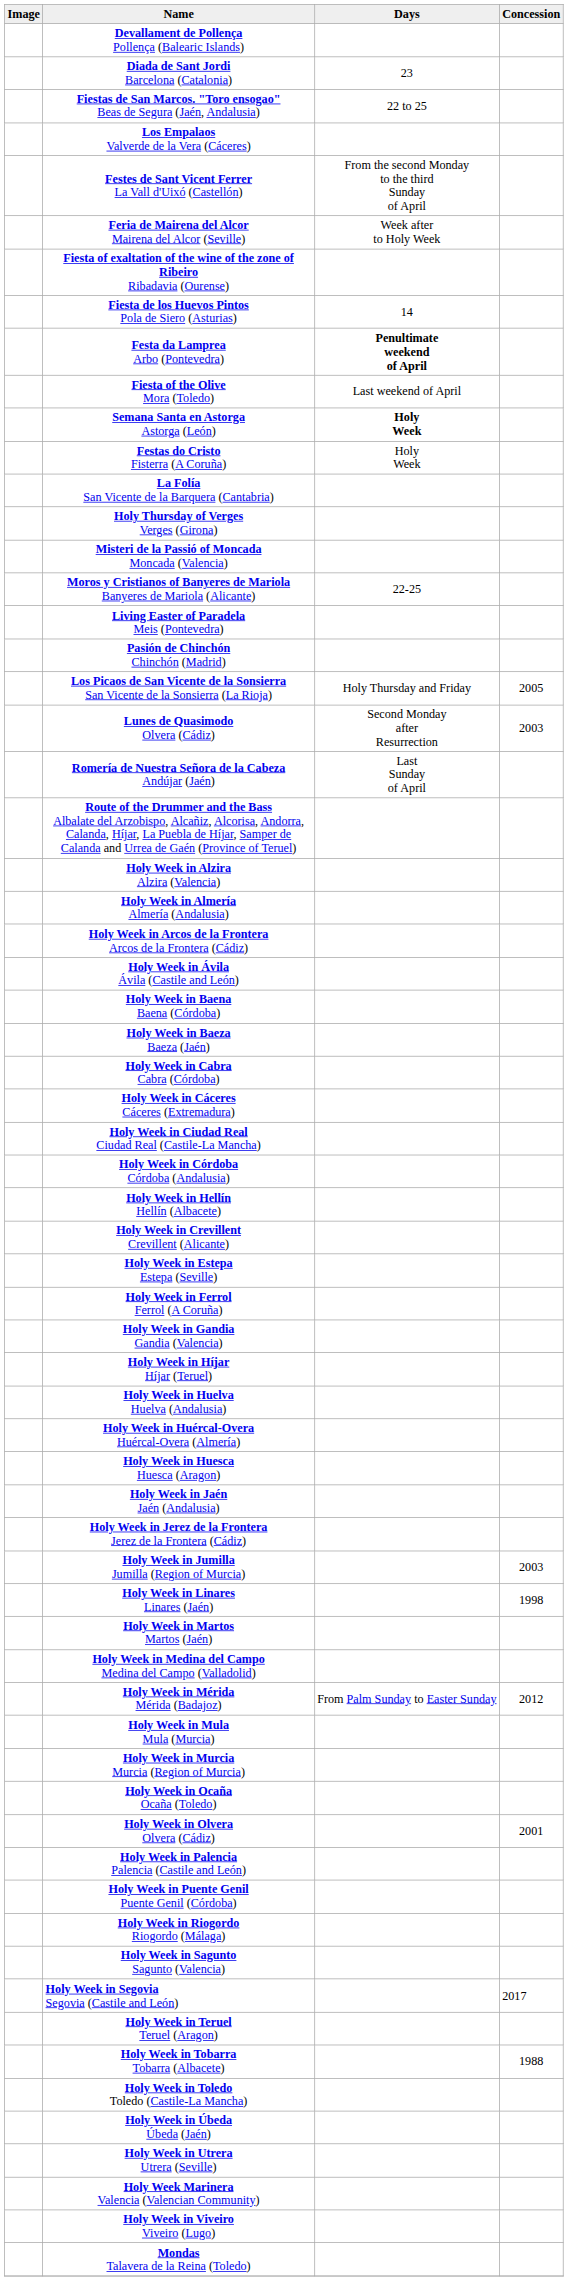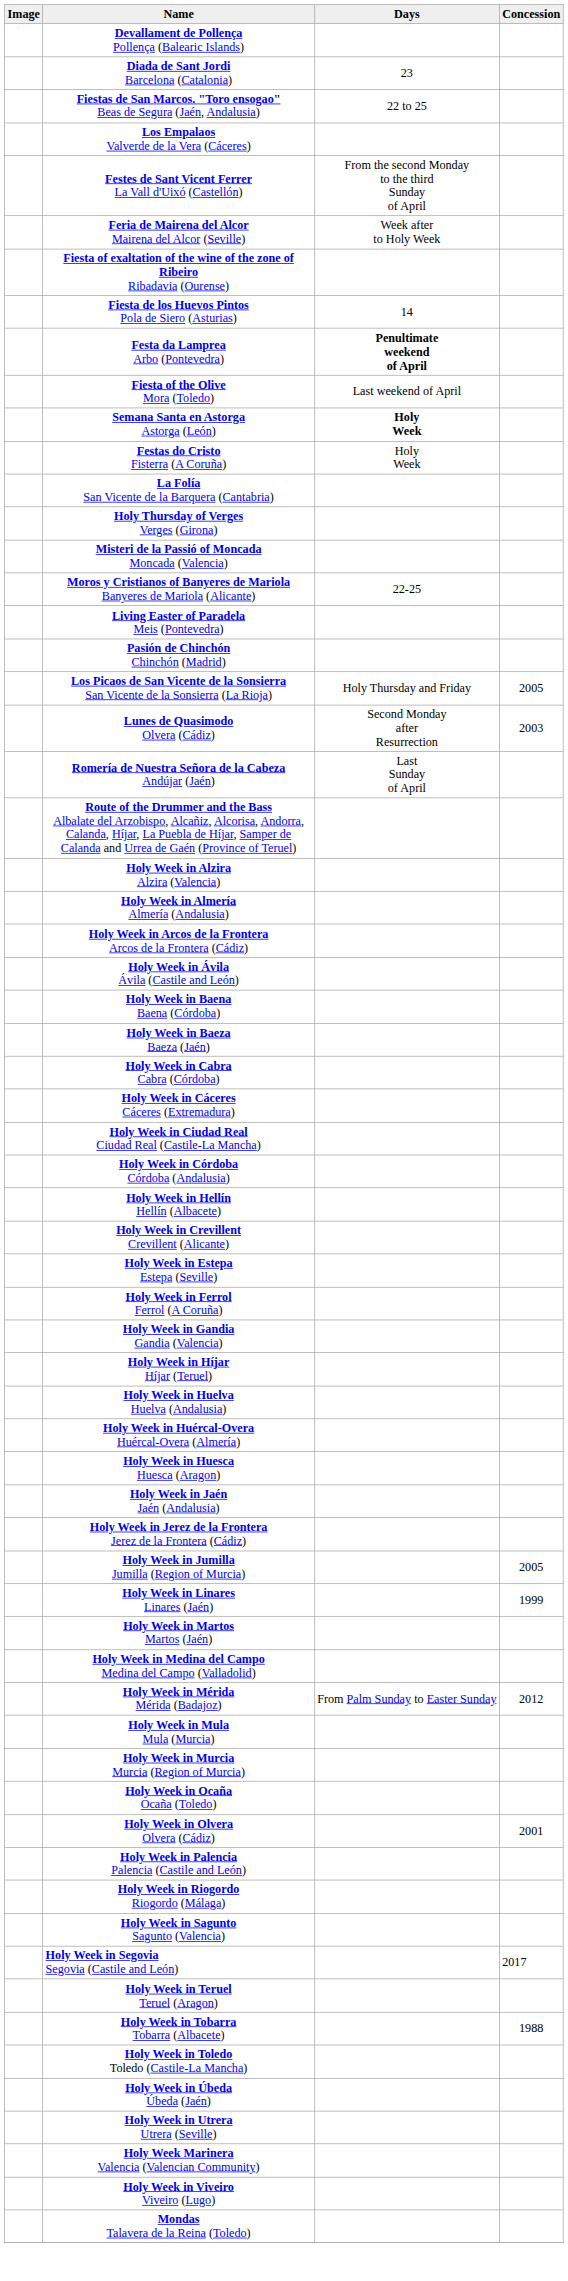 <table style="margin: 1em auto; background:#ffffff;" class="sortable wikitable">
 <tr>
 <th style="background:#efefef;">Image</th>
 <th style="background:#efefef;" width=350 px>Name</th>
 <th style="background:#efefef;">Days</th>
 <th style="background:#efefef;">Concession</th>
 </tr>
 <tr>
 <td></td>
 <td style="text-align: center;"><strong><a href='#'>Devallament de Pollença</a></strong><br><a href='#'>Pollença</a> (<a href='#'>Balearic Islands</a>)</td>
 <td></td>
 <td></td>
 </tr>
 <tr ------>
 <td></td>
 <td style="text-align: center;"><strong><a href='#'>Diada de Sant Jordi</a></strong><br><a href='#'>Barcelona</a> (<a href='#'>Catalonia</a>)</td>
 <td style="text-align: center;">23</td>
 <td></td>
 </tr>
 <tr ------>
 <td></td>
 <td style="text-align: center;"><strong><a href='#'>Fiestas de San Marcos. "Toro ensogao"</a></strong><br><a href='#'>Beas de Segura</a> (<a href='#'>Jaén</a>, <a href='#'>Andalusia</a>)</td>
 <td style="text-align: center;">22 to 25</td>
 <td></td>
 </tr>
 <tr ------>
 <td></td>
 <td style="text-align: center;"><strong><a href='#'>Los Empalaos</a></strong><br><a href='#'>Valverde de la Vera</a> (<a href='#'>Cáceres</a>)</td>
 <td></td>
 <td></td>
 </tr>
 <tr ------>
 <td></td>
 <td style="text-align: center;"><strong><a href='#'>Festes de Sant Vicent Ferrer</a></strong><br><a href='#'>La Vall d'Uixó</a> (<a href='#'>Castellón</a>)</td>
 <td style="text-align: center;">From the second Monday<br>to the third<br>Sunday<br>of April</td>
 </tr>
 <tr ------>
 <td></td>
 <td style="text-align: center;"><strong><a href='#'>Feria de Mairena del Alcor</a></strong><br><a href='#'>Mairena del Alcor</a> (<a href='#'>Seville</a>)</td>
 <td style="text-align: center;">Week after<br>to Holy Week</td>
 <td></td>
 </tr>
 <tr ------>
 <td></td>
 <td style="text-align: center;"><strong><a href='#'>Fiesta of exaltation of the wine of the zone of Ribeiro</a></strong><br><a href='#'>Ribadavia</a> (<a href='#'>Ourense</a>)</td>
 <td></td>
 <td></td>
 </tr>
 <tr ------>
 <td></td>
 <td style="text-align: center;"><strong><a href='#'>Fiesta de los Huevos Pintos</a></strong><br><a href='#'>Pola de Siero</a> (<a href='#'>Asturias</a>)</td>
 <td style="text-align: center;">14</td>
 <td></td>
 </tr>
 <tr ------>
 <td></td>
 <td style="text-align: center;"><strong><a href='#'>Festa da Lamprea</a></strong><br><a href='#'>Arbo</a> (<a href='#'>Pontevedra</a>)</td>
 <td style="text-align: center;"><strong>Penultimate<br>weekend<br> of April</strong></td>
 <td></td>
 </tr>
 <tr ------>
 <td></td>
 <td style="text-align: center;"><strong><a href='#'>Fiesta of the Olive</a></strong><br><a href='#'>Mora</a> (<a href='#'>Toledo</a>)</td>
 <td style="text-align: center;">Last weekend of April</td>
 <td></td>
 </tr>
 <tr ------>
 <td></td>
 <td style="text-align: center;"><strong><a href='#'>Semana Santa en Astorga</a></strong><br><a href='#'>Astorga</a> (<a href='#'>León</a>)</td>
 <td style="text-align: center;"><strong>Holy<br> Week</strong></td>
 <td></td>
 </tr>
 <tr ------>
 <td></td>
 <td style="text-align: center;"><strong><a href='#'>Festas do Cristo</a></strong><br><a href='#'>Fisterra</a> (<a href='#'>A Coruña</a>)</td>
 <td style="text-align: center;">Holy<br> Week</td>
 <td></td>
 </tr>
 <tr ------>
 <td></td>
 <td style="text-align: center;"><strong><a href='#'>La Folía</a></strong><br><a href='#'>San Vicente de la Barquera</a> (<a href='#'>Cantabria</a>)</td>
 <td></td>
 <td></td>
 </tr>
 <tr ------>
 <td></td>
 <td style="text-align: center;"><strong><a href='#'>Holy Thursday of Verges</a></strong><br><a href='#'>Verges</a> (<a href='#'>Girona</a>)</td>
 <td></td>
 <td></td>
 </tr>
 <tr ------>
 <td></td>
 <td style="text-align: center;"><strong><a href='#'>Misteri de la Passió of Moncada</a></strong><br><a href='#'>Moncada</a> (<a href='#'>Valencia</a>)</td>
 <td></td>
 <td></td>
 </tr>
 <tr ------>
 <td></td>
 <td style="text-align: center;"><strong><a href='#'>Moros y Cristianos of Banyeres de Mariola</a></strong><br><a href='#'>Banyeres de Mariola</a> (<a href='#'>Alicante</a>)</td>
 <td style="text-align: center;">22-25</td>
 <td></td>
 </tr>
 <tr ------>
 <td></td>
 <td style="text-align: center;"><strong><a href='#'>Living Easter of Paradela</a></strong><br><a href='#'>Meis</a> (<a href='#'>Pontevedra</a>)</td>
 <td></td>
 <td></td>
 </tr>
 <tr ------>
 <td></td>
 <td style="text-align: center;"><strong><a href='#'>Pasión de Chinchón</a></strong><br><a href='#'>Chinchón</a> (<a href='#'>Madrid</a>)</td>
 <td></td>
 <td></td>
 </tr>
 <tr ------>
 <td></td>
 <td style="text-align: center;"><strong><a href='#'>Los Picaos de San Vicente de la Sonsierra</a></strong><br><a href='#'>San Vicente de la Sonsierra</a> (<a href='#'>La Rioja</a>)</td>
 <td style="text-align: center;">Holy Thursday and Friday</td>
 <td style="text-align: center;">2005</td>
 </tr>
 <tr ------>
 <td></td>
 <td style="text-align: center;"><strong><a href='#'>Lunes de Quasimodo</a></strong><br><a href='#'>Olvera</a> (<a href='#'>Cádiz</a>)</td>
 <td style="text-align: center;">Second Monday<br>after<br>Resurrection</td>
 <td style="text-align: center;">2003</td>
 </tr>
 <tr ------>
 <td></td>
 <td style="text-align: center;"><strong><a href='#'>Romería de Nuestra Señora de la Cabeza</a></strong><br><a href='#'>Andújar</a> (<a href='#'>Jaén</a>)</td>
 <td style="text-align: center;">Last<br>Sunday<br>of April</td>
 <td></td>
 </tr>
 <tr ------>
 <td></td>
 <td style="text-align: center;"><strong><a href='#'>Route of the Drummer and the Bass</a></strong><br><a href='#'>Albalate del Arzobispo</a>, <a href='#'>Alcañiz</a>, <a href='#'>Alcorisa</a>, <a href='#'>Andorra</a>, <a href='#'>Calanda</a>, <a href='#'>Híjar</a>, <a href='#'>La Puebla de Híjar</a>, <a href='#'>Samper de Calanda</a> and <a href='#'>Urrea de Gaén</a> (<a href='#'>Province of Teruel</a>)</td>
 <td></td>
 <td></td>
 </tr>
 <tr ------>
 <td></td>
 <td style="text-align: center;"><strong><a href='#'>Holy Week in Alzira</a></strong><br><a href='#'>Alzira</a> (<a href='#'>Valencia</a>)</td>
 <td></td>
 <td></td>
 </tr>
 <tr ------>
 <td></td>
 <td style="text-align: center;"><strong><a href='#'>Holy Week in Almería</a></strong><br><a href='#'>Almería</a> (<a href='#'>Andalusia</a>)</td>
 <td></td>
 <td></td>
 </tr>
 <tr ------>
 <td></td>
 <td style="text-align: center;"><strong><a href='#'>Holy Week in Arcos de la Frontera</a></strong><br><a href='#'>Arcos de la Frontera</a> (<a href='#'>Cádiz</a>)</td>
 <td></td>
 <td></td>
 </tr>
 <tr ------>
 <td></td>
 <td style="text-align: center;"><strong><a href='#'>Holy Week in Ávila</a></strong><br><a href='#'>Ávila</a> (<a href='#'>Castile and León</a>)</td>
 <td></td>
 <td></td>
 </tr>
 <tr ------>
 <td></td>
 <td style="text-align: center;"><strong><a href='#'>Holy Week in Baena</a></strong><br><a href='#'>Baena</a> (<a href='#'>Córdoba</a>)</td>
 <td></td>
 <td></td>
 </tr>
 <tr ------>
 <td></td>
 <td style="text-align: center;"><strong><a href='#'>Holy Week in Baeza</a></strong><br><a href='#'>Baeza</a> (<a href='#'>Jaén</a>)</td>
 <td></td>
 <td></td>
 </tr>
 <tr ------>
 <td></td>
 <td style="text-align: center;"><strong><a href='#'>Holy Week in Cabra</a></strong><br> <a href='#'>Cabra</a> (<a href='#'>Córdoba</a>)</td>
 <td></td>
 <td></td>
 </tr>
 <tr ------>
 <td></td>
 <td style="text-align: center;"><strong><a href='#'>Holy Week in Cáceres</a></strong><br><a href='#'>Cáceres</a> (<a href='#'>Extremadura</a>)</td>
 <td></td>
 <td></td>
 </tr>
 <tr ------>
 <td></td>
 <td style="text-align: center;"><strong><a href='#'>Holy Week in Ciudad Real</a></strong><br><a href='#'>Ciudad Real</a> (<a href='#'>Castile-La Mancha</a>)</td>
 <td></td>
 <td></td>
 </tr>
 <tr ------>
 <td></td>
 <td style="text-align: center;"><strong><a href='#'>Holy Week in Córdoba</a></strong><br><a href='#'>Córdoba</a> (<a href='#'>Andalusia</a>)</td>
 <td></td>
 <td></td>
 </tr>
 <tr ------>
 <td></td>
 <td style="text-align: center;"><strong><a href='#'>Holy Week in Hellín</a></strong><br><a href='#'>Hellín</a> (<a href='#'>Albacete</a>)</td>
 <td></td>
 <td></td>
 </tr>
 <tr ------>
 <td></td>
 <td style="text-align: center;"><strong><a href='#'>Holy Week in Crevillent</a></strong><br><a href='#'>Crevillent</a> (<a href='#'>Alicante</a>)</td>
 <td></td>
 <td></td>
 </tr>
 <tr ------>
 <td></td>
 <td style="text-align: center;"><strong><a href='#'>Holy Week in Estepa</a></strong><br><a href='#'>Estepa</a> (<a href='#'>Seville</a>)</td>
 <td></td>
 <td></td>
 </tr>
 <tr ------>
 <td></td>
 <td style="text-align: center;"><strong><a href='#'>Holy Week in Ferrol</a></strong><br><a href='#'>Ferrol</a> (<a href='#'>A Coruña</a>)</td>
 <td></td>
 <td></td>
 </tr>
 <tr ------>
 <td></td>
 <td style="text-align: center;"><strong><a href='#'>Holy Week in Gandia</a></strong><br><a href='#'>Gandia</a> (<a href='#'>Valencia</a>)</td>
 <td></td>
 <td></td>
 </tr>
 <tr ------>
 <td></td>
 <td style="text-align: center;"><strong><a href='#'>Holy Week in Híjar</a></strong><br><a href='#'>Híjar</a> (<a href='#'>Teruel</a>)</td>
 <td></td>
 <td></td>
 </tr>
 <tr ------>
 <td></td>
 <td style="text-align: center;"><strong><a href='#'>Holy Week in Huelva</a></strong><br><a href='#'>Huelva</a> (<a href='#'>Andalusia</a>)</td>
 <td></td>
 <td></td>
 </tr>
 <tr ------>
 <td></td>
 <td style="text-align: center;"><strong><a href='#'>Holy Week in Huércal-Overa</a></strong><br><a href='#'>Huércal-Overa</a> (<a href='#'>Almería</a>)</td>
 <td></td>
 <td></td>
 </tr>
 <tr ------>
 <td></td>
 <td style="text-align: center;"><strong><a href='#'>Holy Week in Huesca</a></strong><br><a href='#'>Huesca</a> (<a href='#'>Aragon</a>)</td>
 <td></td>
 <td></td>
 </tr>
 <tr ------>
 <td></td>
 <td style="text-align: center;"><strong><a href='#'>Holy Week in Jaén</a></strong><br><a href='#'>Jaén</a> (<a href='#'>Andalusia</a>)</td>
 <td></td>
 <td></td>
 </tr>
 <tr ------>
 <td></td>
 <td style="text-align: center;"><strong><a href='#'>Holy Week in Jerez de la Frontera</a></strong><br><a href='#'>Jerez de la Frontera</a> (<a href='#'>Cádiz</a>)</td>
 <td></td>
 <td></td>
 </tr>
 <tr ------>
 <td></td>
 <td style="text-align: center;"><strong><a href='#'>Holy Week in Jumilla</a></strong><br><a href='#'>Jumilla</a> (<a href='#'>Region of Murcia</a>)</td>
 <td></td>
-<td style="text-align: center;">2003</td>
+<td style="text-align: center;">2005</td>
 </tr>
 <tr ------>
 <td></td>
 <td style="text-align: center;"><strong><a href='#'>Holy Week in Linares</a></strong><br><a href='#'>Linares</a> (<a href='#'>Jaén</a>)</td>
 <td></td>
-<td style="text-align: center;">1998</td>
+<td style="text-align: center;">1999</td>
 </tr>
 <tr ------>
 <td></td>
 <td style="text-align: center;"><strong><a href='#'>Holy Week in Martos</a></strong><br><a href='#'>Martos</a> (<a href='#'>Jaén</a>)</td>
 <td></td>
 <td></td>
 </tr>
 <tr ------>
 <td></td>
 <td style="text-align: center;"><strong><a href='#'>Holy Week in Medina del Campo</a></strong><br><a href='#'>Medina del Campo</a> (<a href='#'>Valladolid</a>)</td>
 <td></td>
 <td></td>
 </tr>
 <tr ------>
 <td></td>
 <td style="text-align: center;"><strong><a href='#'>Holy Week in Mérida</a></strong><br><a href='#'>Mérida</a> (<a href='#'>Badajoz</a>)</td>
 <td style="text-align: center;">From <a href='#'>Palm Sunday</a> to <a href='#'>Easter Sunday</a></td>
 <td style="text-align: center;">2012</td>
 </tr>
 <tr ------>
 <td></td>
 <td style="text-align: center;"><strong><a href='#'>Holy Week in Mula</a></strong><br><a href='#'>Mula</a> (<a href='#'>Murcia</a>)</td>
 <td></td>
 <td></td>
 </tr>
 <tr ------>
 <td></td>
 <td style="text-align: center;"><strong><a href='#'>Holy Week in Murcia</a></strong><br><a href='#'>Murcia</a> (<a href='#'>Region of Murcia</a>)</td>
 <td></td>
 <td></td>
 </tr>
 <tr ------>
 <td></td>
 <td style="text-align: center;"><strong><a href='#'>Holy Week in Ocaña</a></strong><br><a href='#'>Ocaña</a> (<a href='#'>Toledo</a>)</td>
 <td></td>
 <td></td>
 </tr>
 <tr ------>
 <td></td>
 <td style="text-align: center;"><strong><a href='#'>Holy Week in Olvera</a></strong><br><a href='#'>Olvera</a> (<a href='#'>Cádiz</a>)</td>
 <td></td>
 <td style="text-align: center;">2001</td>
 </tr>
 <tr ------>
 <td></td>
 <td style="text-align: center;"><strong><a href='#'>Holy Week in Palencia</a></strong><br><a href='#'>Palencia</a> (<a href='#'>Castile and León</a>)</td>
-<td></td>
-<td></td>
-</tr>
-<tr ------>
-<td></td>
-<td style="text-align: center;"><strong><a href='#'>Holy Week in Puente Genil</a></strong><br><a href='#'>Puente Genil</a> (<a href='#'>Córdoba</a>)</td>
 <td></td>
 <td></td>
 </tr>
 <tr ------>
 <td></td>
 <td style="text-align: center;"><strong><a href='#'>Holy Week in Riogordo</a></strong><br><a href='#'>Riogordo</a> (<a href='#'>Málaga</a>)</td>
 <td></td>
 <td></td>
 </tr>
 <tr ------>
 <td></td>
 <td style="text-align: center;"><strong><a href='#'>Holy Week in Sagunto</a></strong><br><a href='#'>Sagunto</a> (<a href='#'>Valencia</a>)</td>
 <td></td>
 <td></td>
 </tr>
 <tr>
 <td></td>
 <td><a href='#'><strong>Holy Week in Segovia</strong></a><br><a href='#'>Segovia</a> (<a href='#'>Castile and León</a>)</td>
 <td></td>
 <td>2017</td>
 </tr>
 <tr ------>
 <td></td>
 <td style="text-align: center;"><strong><a href='#'>Holy Week in Teruel</a></strong><br><a href='#'>Teruel</a> (<a href='#'>Aragon</a>)</td>
 <td></td>
 <td></td>
 </tr>
 <tr ------>
 <td></td>
 <td style="text-align: center;"><strong><a href='#'>Holy Week in Tobarra</a></strong><br><a href='#'>Tobarra</a> (<a href='#'>Albacete</a>)</td>
 <td></td>
 <td style="text-align: center;">1988</td>
 </tr>
 <tr ------>
 <td></td>
 <td style="text-align: center;"><strong><a href='#'>Holy Week in Toledo</a></strong><br>Toledo (<a href='#'>Castile-La Mancha</a>)</td>
 <td></td>
 <td></td>
 </tr>
 <tr ------>
 <td></td>
 <td style="text-align: center;"><strong><a href='#'>Holy Week in Úbeda</a></strong><br><a href='#'>Úbeda</a> (<a href='#'>Jaén</a>)</td>
 <td></td>
 <td></td>
 </tr>
 <tr ------>
 <td></td>
 <td style="text-align: center;"><strong><a href='#'>Holy Week in Utrera</a></strong><br><a href='#'>Utrera</a> (<a href='#'>Seville</a>)</td>
 <td></td>
 <td></td>
 </tr>
 <tr ------>
 <td></td>
 <td style="text-align: center;"><strong><a href='#'>Holy Week Marinera</a></strong><br><a href='#'>Valencia</a> (<a href='#'>Valencian Community</a>)</td>
 <td></td>
 <td></td>
 </tr>
 <tr ------>
 <td></td>
 <td style="text-align: center;"><strong><a href='#'>Holy Week in Viveiro</a></strong><br><a href='#'>Viveiro</a> (<a href='#'>Lugo</a>)</td>
 <td></td>
 <td></td>
 </tr>
 <tr ------>
 <td></td>
 <td style="text-align: center;"><strong><a href='#'>Mondas</a></strong><br><a href='#'>Talavera de la Reina</a> (<a href='#'>Toledo</a>)</td>
 <td></td>
 <td></td>
 </tr>
 <tr ------>
 </tr>
 </table>
